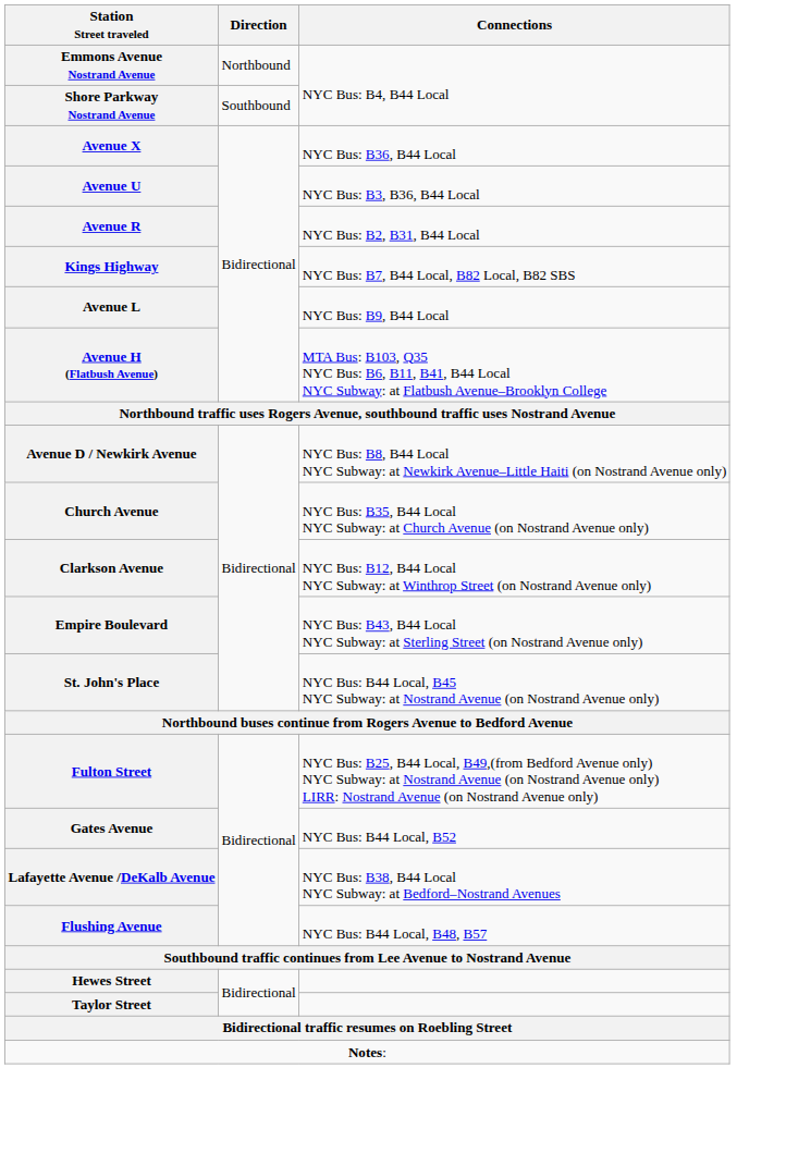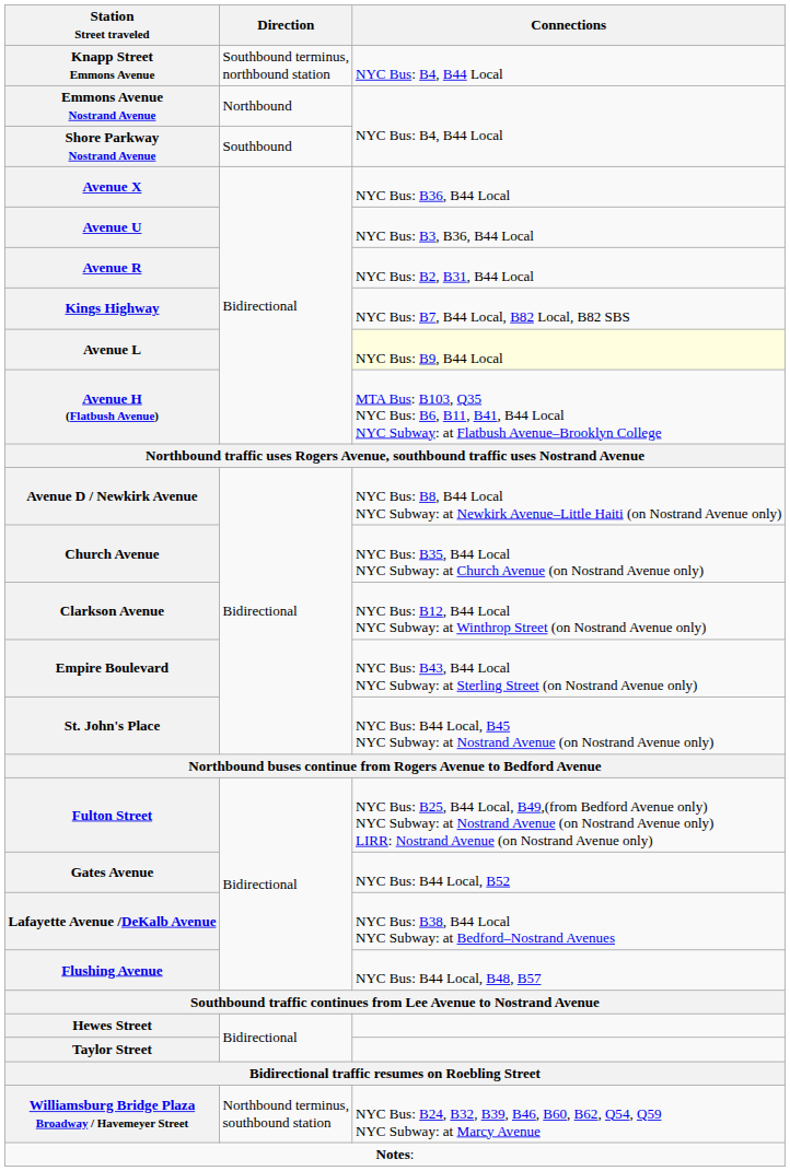 <table class="wikitable collapsible" style="font-size: 95%;">
 <tr>
 <th>Station<br><small>Street traveled</small></th>
 <th>Direction</th>
 <th>Connections</th>
+</tr>
+<tr>
+<th>Knapp Street <br><small>Emmons Avenue</small></th>
+<td>Southbound terminus,<br>northbound station</td>
+<td><br><a href='#'>NYC Bus</a>: <a href='#'>B4</a>, <a href='#'>B44</a> Local</td>
 </tr>
 <tr>
 <th>Emmons Avenue <br><small><a href='#'>Nostrand Avenue</a></small></th>
 <td>Northbound</td>
 <td rowspan="2"><br>NYC Bus: B4, B44 Local</td>
 </tr>
 <tr>
 <th>Shore Parkway <br><small><a href='#'>Nostrand Avenue</a></small></th>
 <td>Southbound</td>
 </tr>
 <tr>
 <th><a href='#'>Avenue X</a></th>
 <td rowspan="6">Bidirectional</td>
 <td><br>NYC Bus: <a href='#'>B36</a>, B44 Local</td>
 </tr>
 <tr>
 <th><a href='#'>Avenue U</a></th>
 <td><br>NYC Bus: <a href='#'>B3</a>, B36, B44 Local</td>
 </tr>
 <tr>
 <th><a href='#'>Avenue R</a></th>
 <td><br>NYC Bus: <a href='#'>B2</a>, <a href='#'>B31</a>, B44 Local</td>
 </tr>
 <tr>
 <th><a href='#'>Kings Highway</a></th>
 <td><br>NYC Bus: <a href='#'>B7</a>, B44 Local, <a href='#'>B82</a> Local, B82 SBS</td>
 </tr>
 <tr>
 <th>Avenue L</th>
-<td><br>NYC Bus: <a href='#'>B9</a>, B44 Local</td>
+<td style="background: lightyellow;"><br>NYC Bus: <a href='#'>B9</a>, B44 Local</td>
 </tr>
 <tr>
 <th><a href='#'>Avenue H</a><br><small>(<a href='#'>Flatbush Avenue</a>)</small></th>
 <td><br><a href='#'>MTA Bus</a>: <a href='#'>B103</a>, <a href='#'>Q35</a> <br>NYC Bus: <a href='#'>B6</a>, <a href='#'>B11</a>, <a href='#'>B41</a>, B44 Local <br><a href='#'>NYC Subway</a>:  at <a href='#'>Flatbush Avenue–Brooklyn College</a></td>
 </tr>
 <tr>
 <th colspan=3>Northbound traffic uses Rogers Avenue, southbound traffic uses Nostrand Avenue</th>
 </tr>
 <tr>
 <th>Avenue D / Newkirk Avenue<br></th>
 <td rowspan="5">Bidirectional</td>
 <td><br>NYC Bus: <a href='#'>B8</a>, B44 Local <br>NYC Subway:  at <a href='#'>Newkirk Avenue–Little Haiti</a> (on Nostrand Avenue only)</td>
 </tr>
 <tr>
 <th>Church Avenue</th>
 <td><br>NYC Bus: <a href='#'>B35</a>, B44 Local <br>NYC Subway:  at <a href='#'>Church Avenue</a> (on Nostrand Avenue only)</td>
 </tr>
 <tr>
 <th>Clarkson Avenue</th>
 <td><br>NYC Bus: <a href='#'>B12</a>, B44 Local <br>NYC Subway:  at <a href='#'>Winthrop Street</a> (on Nostrand Avenue only)</td>
 </tr>
 <tr>
 <th>Empire Boulevard</th>
 <td><br>NYC Bus: <a href='#'>B43</a>, B44 Local <br>NYC Subway:  at <a href='#'>Sterling Street</a> (on Nostrand Avenue only)</td>
 </tr>
 <tr>
 <th>St. John's Place</th>
 <td><br>NYC Bus: B44 Local, <a href='#'>B45</a><br>NYC Subway:  at <a href='#'>Nostrand Avenue</a> (on Nostrand Avenue only)</td>
 </tr>
 <tr>
 <th colspan=3>Northbound buses continue from Rogers Avenue to Bedford Avenue</th>
 </tr>
 <tr>
 <th><a href='#'>Fulton Street</a></th>
 <td rowspan="4">Bidirectional</td>
 <td><br>NYC Bus: <a href='#'>B25</a>, B44 Local, <a href='#'>B49</a>,(from Bedford Avenue only)<br>NYC Subway:  at <a href='#'>Nostrand Avenue</a> (on Nostrand Avenue only)<br><a href='#'>LIRR</a>: <a href='#'>Nostrand Avenue</a> (on Nostrand Avenue only)</td>
 </tr>
 <tr>
 <th>Gates Avenue</th>
 <td><br>NYC Bus: B44 Local, <a href='#'>B52</a></td>
 </tr>
 <tr>
 <th>Lafayette Avenue /<a href='#'>DeKalb Avenue</a></th>
 <td><br>NYC Bus: <a href='#'>B38</a>, B44 Local <br>NYC Subway:  at <a href='#'>Bedford–Nostrand Avenues</a></td>
 </tr>
 <tr>
 <th><a href='#'>Flushing Avenue</a></th>
 <td><br>NYC Bus: B44 Local, <a href='#'>B48</a>, <a href='#'>B57</a></td>
 </tr>
 <tr>
 <th colspan=3>Southbound traffic continues from Lee Avenue to Nostrand Avenue</th>
 </tr>
 <tr>
 <th>Hewes Street<br></th>
 <td rowspan="2">Bidirectional</td>
 <td></td>
 </tr>
 <tr>
 <th>Taylor Street</th>
 <td></td>
 </tr>
 <tr>
 <th colspan=3>Bidirectional traffic resumes on Roebling Street</th>
 </tr>
 <tr>
+<th><a href='#'>Williamsburg Bridge Plaza</a><br><small><a href='#'>Broadway</a> / Havemeyer Street</small></th>
+<td>Northbound terminus,<br>southbound station</td>
+<td><br>NYC Bus: <a href='#'>B24</a>, <a href='#'>B32</a>, <a href='#'>B39</a>, <a href='#'>B46</a>, <a href='#'>B60</a>, <a href='#'>B62</a>, <a href='#'>Q54</a>, <a href='#'>Q59</a><br>NYC Subway:  at <a href='#'>Marcy Avenue</a></td>
+</tr>
+<tr>
 <td colspan="3" style="text-align:center;"><strong>Notes</strong>:<br></td>
 </tr>
 </table>
